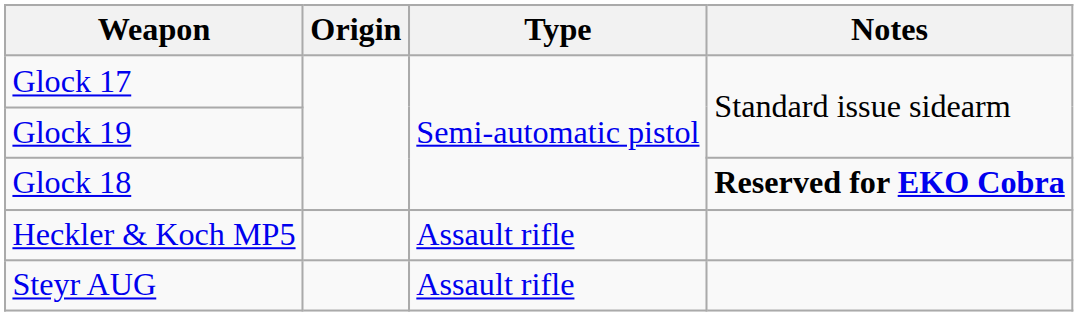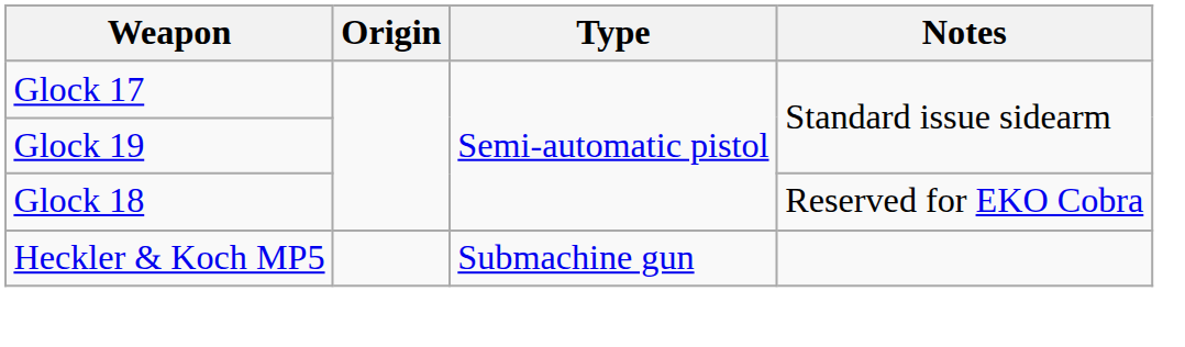 <table class="wikitable">
 <tr>
 <th>Weapon</th>
 <th>Origin</th>
 <th>Type</th>
 <th>Notes</th>
 </tr>
 <tr>
 <td><a href='#'>Glock 17</a></td>
 <td rowspan="3"></td>
 <td rowspan="3"><a href='#'>Semi-automatic pistol</a></td>
 <td rowspan="2">Standard issue sidearm</td>
 </tr>
 <tr>
 <td><a href='#'>Glock 19</a></td>
 </tr>
 <tr>
 <td><a href='#'>Glock 18</a></td>
-<td><strong>Reserved for <a href='#'>EKO Cobra</a></strong></td>
+<td>Reserved for <a href='#'>EKO Cobra</a></td>
 </tr>
 <tr>
 <td><a href='#'>Heckler & Koch MP5</a></td>
 <td></td>
-<td><a href='#'>Assault rifle</a></td>
-<td></td>
-</tr>
-<tr>
-<td><a href='#'>Steyr AUG</a></td>
-<td></td>
-<td><a href='#'>Assault rifle</a></td>
+<td><a href='#'>Submachine gun</a></td>
 <td></td>
 </tr>
 </table>
